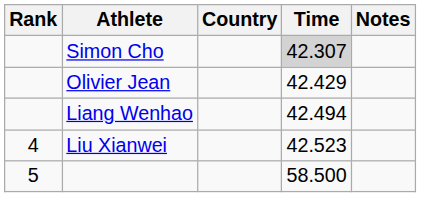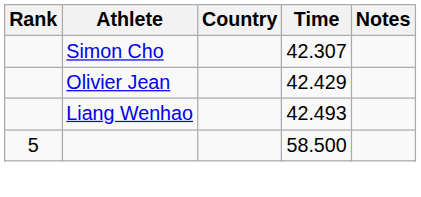 <table class="wikitable sortable" style="text-align:center">
 <tr>
 <th>Rank</th>
 <th>Athlete</th>
 <th>Country</th>
 <th>Time</th>
 <th>Notes</th>
 </tr>
 <tr>
 <td></td>
 <td align=left><a href='#'>Simon Cho</a></td>
 <td align=left></td>
-<td style="background: lightgrey;">42.307</td>
+<td>42.307</td>
 <td></td>
 </tr>
 <tr>
 <td></td>
 <td align=left><a href='#'>Olivier Jean</a></td>
 <td align=left></td>
 <td>42.429</td>
 <td></td>
 </tr>
 <tr>
 <td></td>
 <td align=left><a href='#'>Liang Wenhao</a></td>
 <td align=left></td>
-<td>42.494</td>
-<td></td>
-</tr>
-<tr>
-<td>4</td>
-<td align=left><a href='#'>Liu Xianwei</a></td>
-<td align=left></td>
-<td>42.523</td>
+<td>42.493</td>
 <td></td>
 </tr>
 <tr>
 <td>5</td>
 <td align=left></td>
 <td align=left></td>
 <td>58.500</td>
 <td></td>
 </tr>
 </table>
